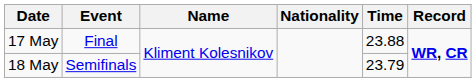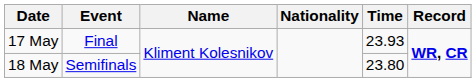 <table class="wikitable" style=text-align:center>
 <tr>
 <th>Date</th>
 <th>Event</th>
 <th>Name</th>
 <th>Nationality</th>
 <th>Time</th>
 <th>Record</th>
 </tr>
 <tr>
 <td>17 May</td>
 <td><a href='#'>Final</a></td>
 <td rowspan=2 align=left><a href='#'>Kliment Kolesnikov</a></td>
 <td rowspan=2 align=left></td>
-<td>23.88</td>
+<td>23.93</td>
 <td rowspan=2><strong><a href='#'>WR</a>, <a href='#'>CR</a></strong></td>
 </tr>
 <tr>
 <td>18 May</td>
 <td><a href='#'>Semifinals</a></td>
-<td>23.79</td>
+<td>23.80</td>
 </tr>
 </table>
